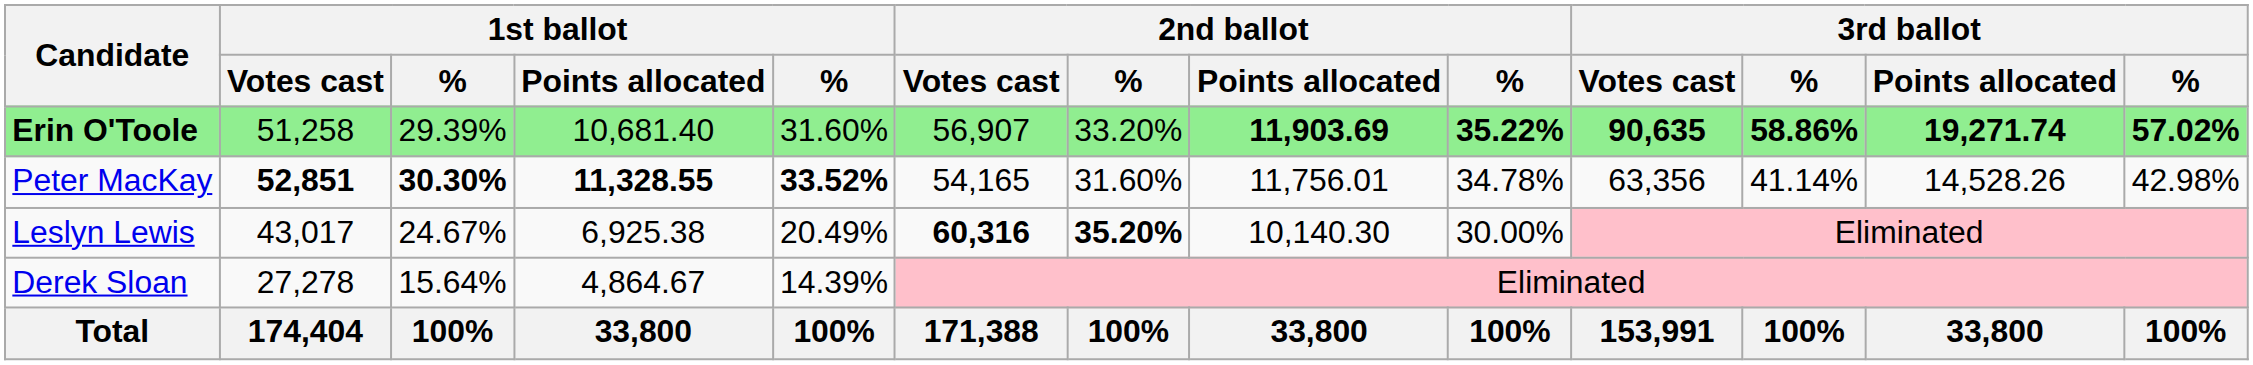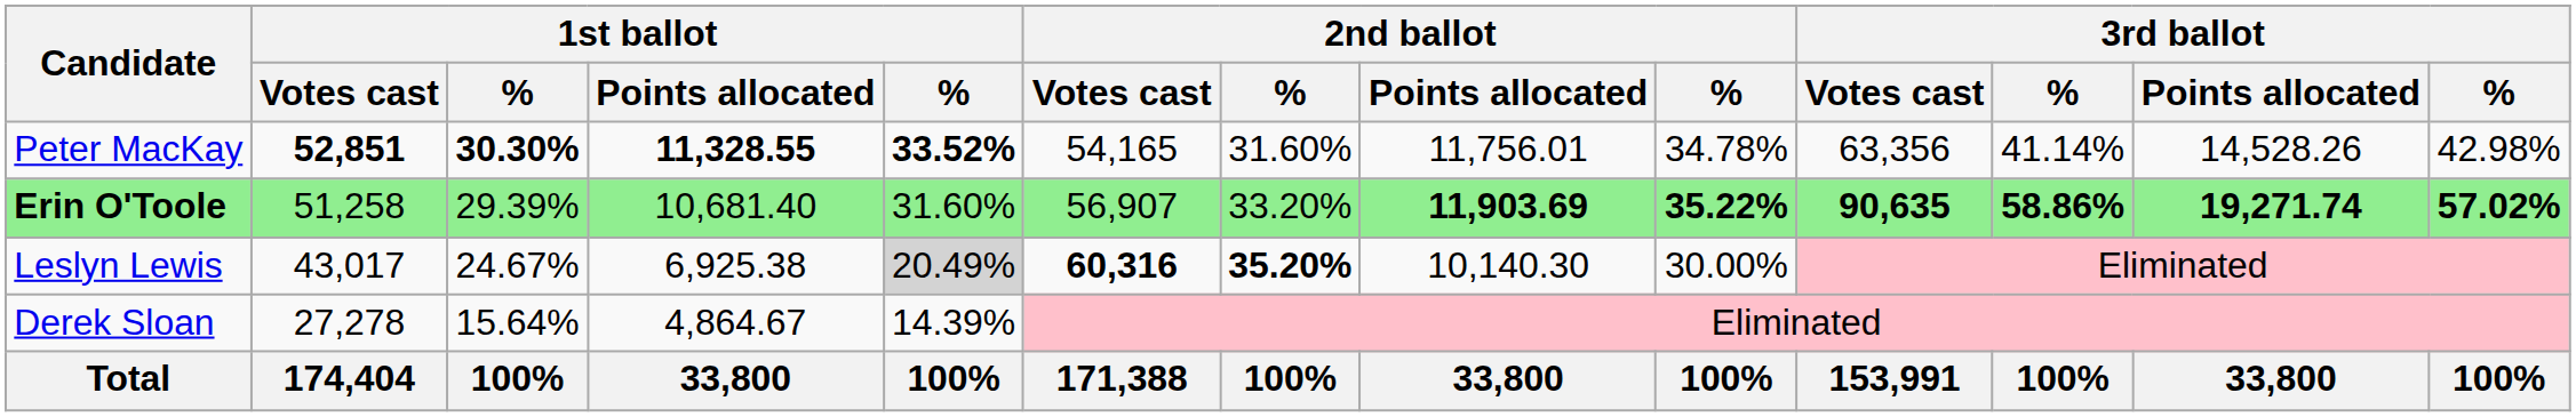 <table class="wikitable">
 <tr>
 <th rowspan="2">Candidate</th>
 <th colspan="4">1st ballot</th>
 <th colspan="4">2nd ballot</th>
 <th colspan="4">3rd ballot</th>
 </tr>
 <tr>
 <th>Votes cast</th>
 <th>%</th>
 <th>Points allocated</th>
 <th>%</th>
 <th>Votes cast</th>
 <th>%</th>
 <th>Points allocated</th>
 <th>%</th>
 <th>Votes cast</th>
 <th>%</th>
 <th>Points allocated</th>
 <th>%</th>
 </tr>
+<tr>
+<td><a href='#'>Peter MacKay</a></td>
+<td align="center"><strong>52,851</strong></td>
+<td align="center"><strong>30.30%</strong></td>
+<td align="center"><strong>11,328.55</strong></td>
+<td align="center"><strong>33.52%</strong></td>
+<td align="center">54,165</td>
+<td align="center">31.60%</td>
+<td align="center">11,756.01</td>
+<td align="center">34.78%</td>
+<td align="center">63,356</td>
+<td align="center">41.14%</td>
+<td align="center">14,528.26</td>
+<td align="center">42.98%</td>
+</tr>
 <tr style="background:lightgreen;">
 <td><strong>Erin O'Toole</strong></td>
 <td align="center">51,258</td>
 <td align="center">29.39%</td>
 <td align="center">10,681.40</td>
 <td align="center">31.60%</td>
 <td align="center">56,907</td>
 <td align="center">33.20%</td>
 <td align="center"><strong>11,903.69</strong></td>
 <td align="center"><strong>35.22%</strong></td>
 <td align="center"><strong>90,635</strong></td>
 <td align="center"><strong>58.86%</strong></td>
 <td align="center"><strong>19,271.74</strong></td>
 <td align="center"><strong>57.02%</strong></td>
 </tr>
 <tr>
-<td><a href='#'>Peter MacKay</a></td>
-<td align="center"><strong>52,851</strong></td>
-<td align="center"><strong>30.30%</strong></td>
-<td align="center"><strong>11,328.55</strong></td>
-<td align="center"><strong>33.52%</strong></td>
-<td align="center">54,165</td>
-<td align="center">31.60%</td>
-<td align="center">11,756.01</td>
-<td align="center">34.78%</td>
-<td align="center">63,356</td>
-<td align="center">41.14%</td>
-<td align="center">14,528.26</td>
-<td align="center">42.98%</td>
-</tr>
-<tr>
 <td><a href='#'>Leslyn Lewis</a></td>
 <td align="center">43,017</td>
 <td align="center">24.67%</td>
 <td align="center">6,925.38</td>
-<td align="center">20.49%</td>
+<td align="center" style="background: lightgrey;">20.49%</td>
 <td align="center"><strong>60,316</strong></td>
 <td align="center"><strong>35.20%</strong></td>
 <td align="center">10,140.30</td>
 <td align="center">30.00%</td>
 <td colspan="4" style="background:pink; text-align:center">Eliminated</td>
 </tr>
 <tr>
 <td><a href='#'>Derek Sloan</a></td>
 <td align="center">27,278</td>
 <td align="center">15.64%</td>
 <td align="center">4,864.67</td>
 <td align="center">14.39%</td>
 <td colspan="8" style="background:pink; text-align:center">Eliminated</td>
 </tr>
 <tr>
 <th>Total</th>
 <th>174,404</th>
 <th>100%</th>
 <th>33,800</th>
 <th>100%</th>
 <th>171,388</th>
 <th>100%</th>
 <th>33,800</th>
 <th>100%</th>
 <th>153,991</th>
 <th>100%</th>
 <th>33,800</th>
 <th>100%</th>
 </tr>
 </table>
